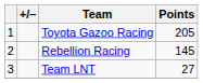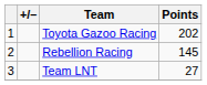 <table class="wikitable" style="font-size: 95%;">
 <tr>
 <th scope="col"></th>
 <th scope="col">+/–</th>
 <th scope="col">Team</th>
 <th scope="col">Points</th>
 </tr>
 <tr>
 <td align="center">1</td>
 <td align="left"></td>
 <td> <a href='#'>Toyota Gazoo Racing</a></td>
-<td align="right">205</td>
+<td align="right">202</td>
 </tr>
 <tr>
 <td align="center">2</td>
 <td align="left"></td>
 <td> <a href='#'>Rebellion Racing</a></td>
 <td align="right">145</td>
 </tr>
 <tr>
 <td align="center">3</td>
 <td align="left"></td>
 <td> <a href='#'>Team LNT</a></td>
 <td align="right">27</td>
 </tr>
 <tr>
 </tr>
 </table>
